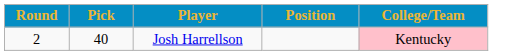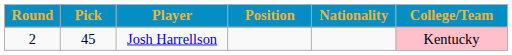 <table class="wikitable sortable sortable">
 <tr>
 <th style="background:#048EC4; color:#ECB634" width="10%">Round</th>
 <th style="background:#048EC4; color:#ECB634" width="10%">Pick</th>
 <th style="background:#048EC4; color:#ECB634" width="20%">Player</th>
 <th style="background:#048EC4; color:#ECB634" width="15%">Position</th>
+<th style="background:#048EC4; color:#ECB634" width="15%">Nationality</th>
 <th style="background:#048EC4; color:#ECB634" width="20%">College/Team</th>
 </tr>
 <tr style="text-align: center">
 <td>2</td>
-<td>40</td>
+<td>45</td>
 <td><a href='#'>Josh Harrellson</a></td>
+<td></td>
 <td></td>
 <td style="background: pink;">Kentucky</td>
 </tr>
 </table>
